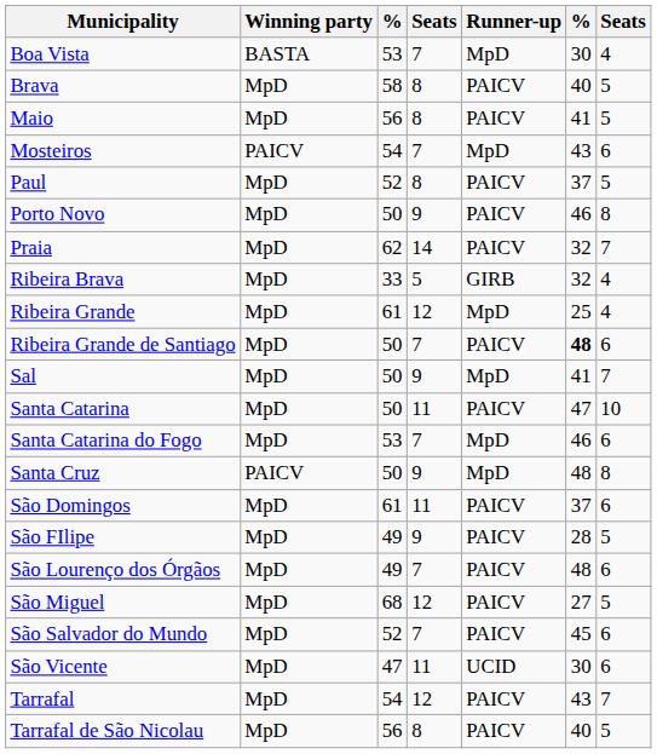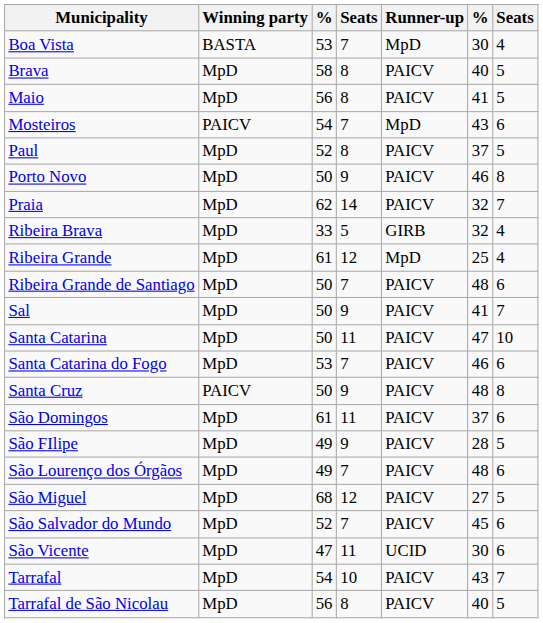 <table class="wikitable sortable">
 <tr>
 <th>Municipality</th>
 <th>Winning party</th>
 <th>%</th>
 <th>Seats</th>
 <th>Runner-up</th>
 <th>%</th>
 <th>Seats</th>
 </tr>
 <tr>
 <td><a href='#'>Boa Vista</a></td>
 <td>BASTA</td>
 <td>53</td>
 <td>7</td>
 <td>MpD</td>
 <td>30</td>
 <td>4</td>
 </tr>
 <tr>
 <td><a href='#'>Brava</a></td>
 <td>MpD</td>
 <td>58</td>
 <td>8</td>
 <td>PAICV</td>
 <td>40</td>
 <td>5</td>
 </tr>
 <tr>
 <td><a href='#'>Maio</a></td>
 <td>MpD</td>
 <td>56</td>
 <td>8</td>
 <td>PAICV</td>
 <td>41</td>
 <td>5</td>
 </tr>
 <tr>
 <td><a href='#'>Mosteiros</a></td>
 <td>PAICV</td>
 <td>54</td>
 <td>7</td>
 <td>MpD</td>
 <td>43</td>
 <td>6</td>
 </tr>
 <tr>
 <td><a href='#'>Paul</a></td>
 <td>MpD</td>
 <td>52</td>
 <td>8</td>
 <td>PAICV</td>
 <td>37</td>
 <td>5</td>
 </tr>
 <tr>
 <td><a href='#'>Porto Novo</a></td>
 <td>MpD</td>
 <td>50</td>
 <td>9</td>
 <td>PAICV</td>
 <td>46</td>
 <td>8</td>
 </tr>
 <tr>
 <td><a href='#'>Praia</a></td>
 <td>MpD</td>
 <td>62</td>
 <td>14</td>
 <td>PAICV</td>
 <td>32</td>
 <td>7</td>
 </tr>
 <tr>
 <td><a href='#'>Ribeira Brava</a></td>
 <td>MpD</td>
 <td>33</td>
 <td>5</td>
 <td>GIRB</td>
 <td>32</td>
 <td>4</td>
 </tr>
 <tr>
 <td><a href='#'>Ribeira Grande</a></td>
 <td>MpD</td>
 <td>61</td>
 <td>12</td>
 <td>MpD</td>
 <td>25</td>
 <td>4</td>
 </tr>
 <tr>
 <td><a href='#'>Ribeira Grande de Santiago</a></td>
 <td>MpD</td>
 <td>50</td>
 <td>7</td>
 <td>PAICV</td>
-<td><strong>48</strong></td>
+<td>48</td>
 <td>6</td>
 </tr>
 <tr>
 <td><a href='#'>Sal</a></td>
 <td>MpD</td>
 <td>50</td>
 <td>9</td>
-<td>MpD</td>
+<td>PAICV</td>
 <td>41</td>
 <td>7</td>
 </tr>
 <tr>
 <td><a href='#'>Santa Catarina</a></td>
 <td>MpD</td>
 <td>50</td>
 <td>11</td>
 <td>PAICV</td>
 <td>47</td>
 <td>10</td>
 </tr>
 <tr>
 <td><a href='#'>Santa Catarina do Fogo</a></td>
 <td>MpD</td>
 <td>53</td>
 <td>7</td>
-<td>MpD</td>
+<td>PAICV</td>
 <td>46</td>
 <td>6</td>
 </tr>
 <tr>
 <td><a href='#'>Santa Cruz</a></td>
 <td>PAICV</td>
 <td>50</td>
 <td>9</td>
-<td>MpD</td>
+<td>PAICV</td>
 <td>48</td>
 <td>8</td>
 </tr>
 <tr>
 <td><a href='#'>São Domingos</a></td>
 <td>MpD</td>
 <td>61</td>
 <td>11</td>
 <td>PAICV</td>
 <td>37</td>
 <td>6</td>
 </tr>
 <tr>
 <td><a href='#'>São FIlipe</a></td>
 <td>MpD</td>
 <td>49</td>
 <td>9</td>
 <td>PAICV</td>
 <td>28</td>
 <td>5</td>
 </tr>
 <tr>
 <td><a href='#'>São Lourenço dos Órgãos</a></td>
 <td>MpD</td>
 <td>49</td>
 <td>7</td>
 <td>PAICV</td>
 <td>48</td>
 <td>6</td>
 </tr>
 <tr>
 <td><a href='#'>São Miguel</a></td>
 <td>MpD</td>
 <td>68</td>
 <td>12</td>
 <td>PAICV</td>
 <td>27</td>
 <td>5</td>
 </tr>
 <tr>
 <td><a href='#'>São Salvador do Mundo</a></td>
 <td>MpD</td>
 <td>52</td>
 <td>7</td>
 <td>PAICV</td>
 <td>45</td>
 <td>6</td>
 </tr>
 <tr>
 <td><a href='#'>São Vicente</a></td>
 <td>MpD</td>
 <td>47</td>
 <td>11</td>
 <td>UCID</td>
 <td>30</td>
 <td>6</td>
 </tr>
 <tr>
 <td><a href='#'>Tarrafal</a></td>
 <td>MpD</td>
 <td>54</td>
-<td>12</td>
+<td>10</td>
 <td>PAICV</td>
 <td>43</td>
 <td>7</td>
 </tr>
 <tr>
 <td><a href='#'>Tarrafal de São Nicolau</a></td>
 <td>MpD</td>
 <td>56</td>
 <td>8</td>
 <td>PAICV</td>
 <td>40</td>
 <td>5</td>
 </tr>
 </table>
